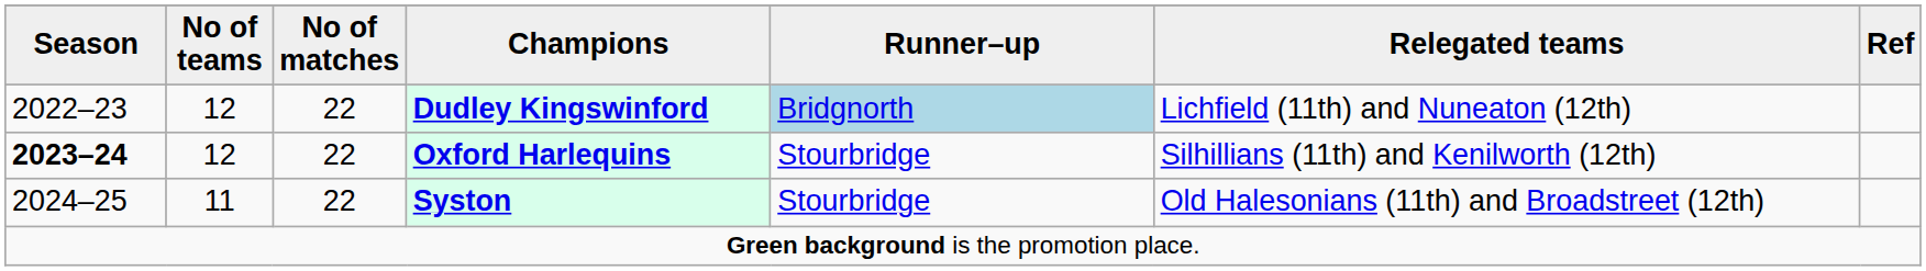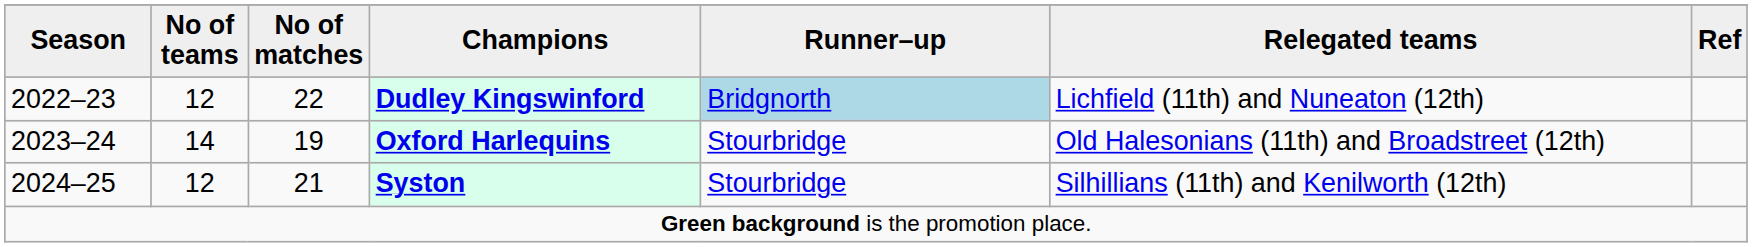 <table class="wikitable">
 <tr>
 </tr>
 <tr>
 <th style="background:#efefef; width:80px;">Season</th>
 <th style="background:#efefef; width:50px;">No of teams</th>
 <th style="background:#efefef; width:50px;">No of matches</th>
 <th style="background:#efefef; width:190px;">Champions</th>
 <th style="background:#efefef; width:200px;">Runner–up</th>
 <th style="background:#efefef; width:375px;">Relegated teams</th>
 <th style="background:#efefef; width:20px;">Ref</th>
 </tr>
 <tr align=left>
 <td>2022–23</td>
 <td style="text-align: center;">12</td>
 <td style="text-align: center;">22</td>
 <td style="background:#d8ffeb;"><strong><a href='#'>Dudley Kingswinford</a></strong></td>
 <td style="background: lightblue;"><a href='#'>Bridgnorth</a></td>
 <td><a href='#'>Lichfield</a> (11th) and <a href='#'>Nuneaton</a> (12th)</td>
 <td></td>
 </tr>
 <tr align=left>
-<td><strong>2023–24</strong></td>
-<td style="text-align: center;">12</td>
-<td style="text-align: center;">22</td>
+<td>2023–24</td>
+<td style="text-align: center;">14</td>
+<td style="text-align: center;">19</td>
 <td style="background:#d8ffeb;"><strong><a href='#'>Oxford Harlequins</a></strong></td>
 <td><a href='#'>Stourbridge</a></td>
-<td><a href='#'>Silhillians</a> (11th) and <a href='#'>Kenilworth</a> (12th)</td>
+<td><a href='#'>Old Halesonians</a> (11th) and <a href='#'>Broadstreet</a> (12th)</td>
 <td></td>
 </tr>
 <tr align=left>
 <td>2024–25</td>
-<td style="text-align: center;">11</td>
-<td style="text-align: center;">22</td>
+<td style="text-align: center;">12</td>
+<td style="text-align: center;">21</td>
 <td style="background:#d8ffeb;"><strong><a href='#'>Syston</a></strong></td>
 <td><a href='#'>Stourbridge</a></td>
-<td><a href='#'>Old Halesonians</a> (11th) and <a href='#'>Broadstreet</a> (12th)</td>
+<td><a href='#'>Silhillians</a> (11th) and <a href='#'>Kenilworth</a> (12th)</td>
 <td></td>
 </tr>
 <tr>
 <td colspan="15"  style="border:0; font-size:smaller; text-align:center;"><span><strong>Green background</strong></span> is the promotion place.</td>
 </tr>
 </table>
